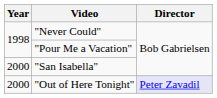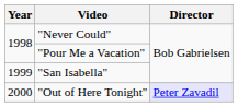 <table class="wikitable">
 <tr>
 <th>Year</th>
 <th>Video</th>
 <th>Director</th>
 </tr>
 <tr>
 <td rowspan="2">1998</td>
 <td>"Never Could"</td>
 <td rowspan="3">Bob Gabrielsen</td>
 </tr>
 <tr>
 <td>"Pour Me a Vacation"</td>
 </tr>
 <tr>
-<td>2000</td>
+<td>1999</td>
 <td>"San Isabella"</td>
 </tr>
 <tr>
 <td>2000</td>
 <td>"Out of Here Tonight"</td>
 <td style="background: lavender;"><a href='#'>Peter Zavadil</a></td>
 </tr>
 </table>
